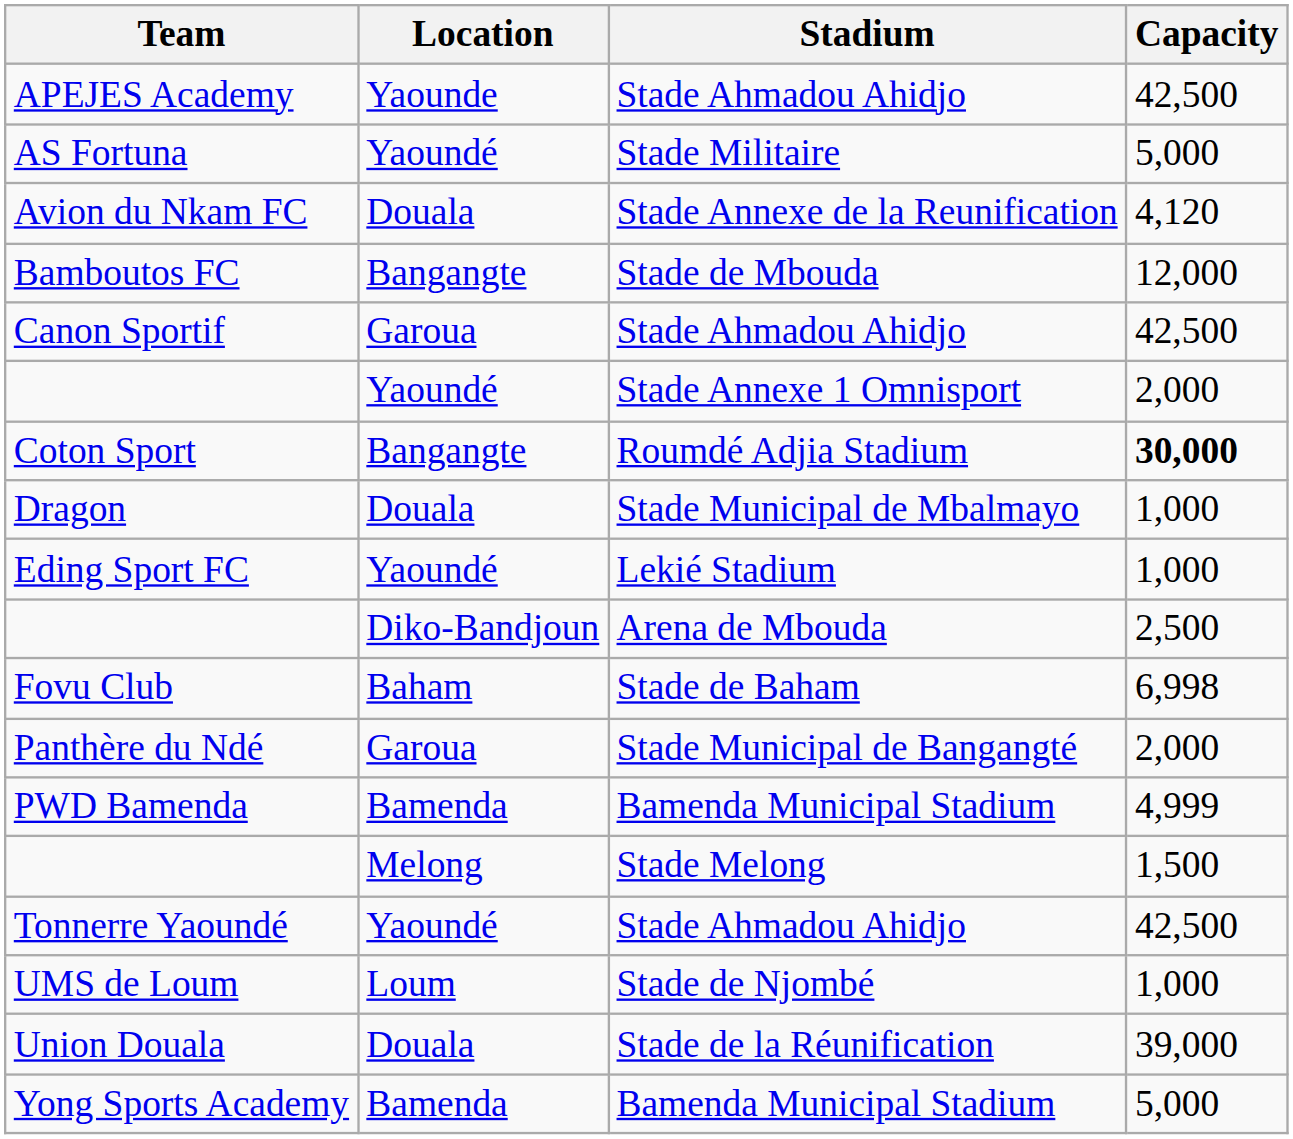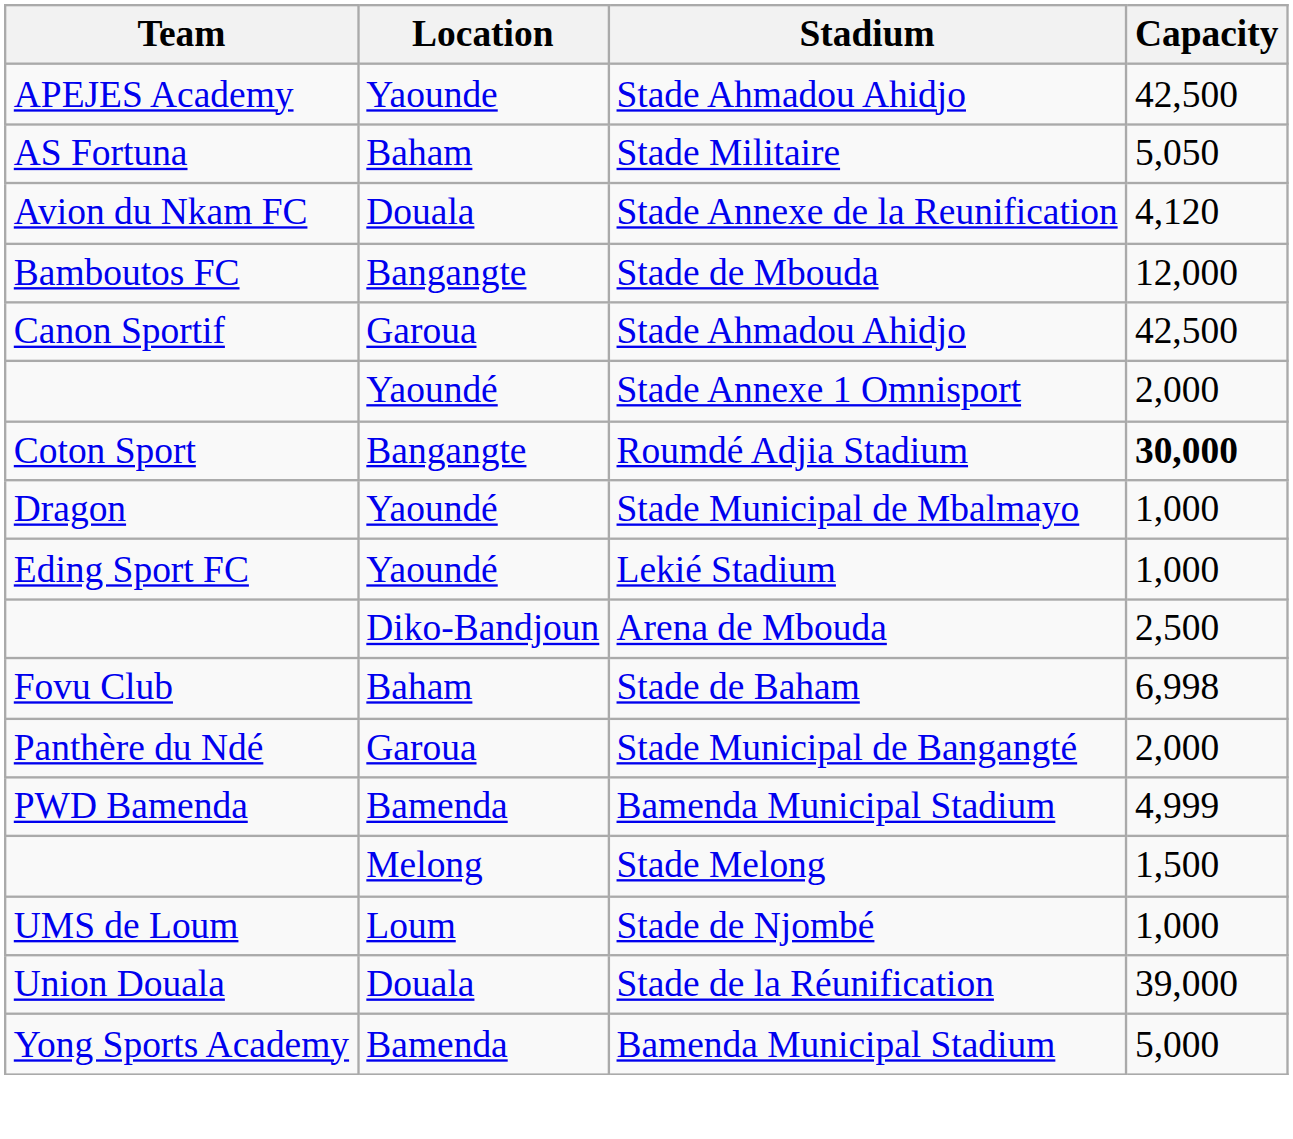 <table class="wikitable sortable">
 <tr>
 <th>Team</th>
 <th>Location</th>
 <th>Stadium</th>
 <th>Capacity</th>
 </tr>
 <tr>
 <td><a href='#'>APEJES Academy</a></td>
 <td><a href='#'>Yaounde</a></td>
 <td><a href='#'>Stade Ahmadou Ahidjo</a></td>
 <td>42,500</td>
 </tr>
 <tr>
 <td><a href='#'>AS Fortuna</a></td>
-<td><a href='#'>Yaoundé</a></td>
+<td><a href='#'>Baham</a></td>
 <td><a href='#'>Stade Militaire</a></td>
-<td>5,000</td>
+<td>5,050</td>
 </tr>
 <tr>
 <td><a href='#'>Avion du Nkam FC</a></td>
 <td><a href='#'>Douala</a></td>
 <td><a href='#'>Stade Annexe de la Reunification</a></td>
 <td>4,120</td>
 </tr>
 <tr>
 <td><a href='#'>Bamboutos FC</a></td>
 <td><a href='#'>Bangangte</a></td>
 <td><a href='#'>Stade de Mbouda</a></td>
 <td>12,000</td>
 </tr>
 <tr>
 <td><a href='#'>Canon Sportif</a></td>
 <td><a href='#'>Garoua</a></td>
 <td><a href='#'>Stade Ahmadou Ahidjo</a></td>
 <td>42,500</td>
 </tr>
 <tr>
 <td></td>
 <td><a href='#'>Yaoundé</a></td>
 <td><a href='#'>Stade Annexe 1 Omnisport</a></td>
 <td>2,000</td>
 </tr>
 <tr>
 <td><a href='#'>Coton Sport</a></td>
 <td><a href='#'>Bangangte</a></td>
 <td><a href='#'>Roumdé Adjia Stadium</a></td>
 <td><strong>30,000</strong></td>
 </tr>
 <tr>
 <td><a href='#'>Dragon</a></td>
-<td><a href='#'>Douala</a></td>
+<td><a href='#'>Yaoundé</a></td>
 <td><a href='#'>Stade Municipal de Mbalmayo</a></td>
 <td>1,000</td>
 </tr>
 <tr>
 <td><a href='#'>Eding Sport FC</a></td>
 <td><a href='#'>Yaoundé</a></td>
 <td><a href='#'>Lekié Stadium</a></td>
 <td>1,000</td>
 </tr>
 <tr>
 <td></td>
 <td><a href='#'>Diko-Bandjoun</a></td>
 <td><a href='#'>Arena de Mbouda</a></td>
 <td>2,500</td>
 </tr>
 <tr>
 <td><a href='#'>Fovu Club</a></td>
 <td><a href='#'>Baham</a></td>
 <td><a href='#'>Stade de Baham</a></td>
 <td>6,998</td>
 </tr>
 <tr>
 <td><a href='#'>Panthère du Ndé</a></td>
 <td><a href='#'>Garoua</a></td>
 <td><a href='#'>Stade Municipal de Bangangté</a></td>
 <td>2,000</td>
 </tr>
 <tr>
 <td><a href='#'>PWD Bamenda</a></td>
 <td><a href='#'>Bamenda</a></td>
 <td><a href='#'>Bamenda Municipal Stadium</a></td>
 <td>4,999</td>
 </tr>
 <tr>
 <td></td>
 <td><a href='#'>Melong</a></td>
 <td><a href='#'>Stade Melong</a></td>
 <td>1,500</td>
 </tr>
 <tr>
-<td><a href='#'>Tonnerre Yaoundé</a></td>
-<td><a href='#'>Yaoundé</a></td>
-<td><a href='#'>Stade Ahmadou Ahidjo</a></td>
-<td>42,500</td>
-</tr>
-<tr>
 <td><a href='#'>UMS de Loum</a></td>
 <td><a href='#'>Loum</a></td>
 <td><a href='#'>Stade de Njombé</a></td>
 <td>1,000</td>
 </tr>
 <tr>
 <td><a href='#'>Union Douala</a></td>
 <td><a href='#'>Douala</a></td>
 <td><a href='#'>Stade de la Réunification</a></td>
 <td>39,000</td>
 </tr>
 <tr>
 <td><a href='#'>Yong Sports Academy</a></td>
 <td><a href='#'>Bamenda</a></td>
 <td><a href='#'>Bamenda Municipal Stadium</a></td>
 <td>5,000</td>
 </tr>
 </table>
